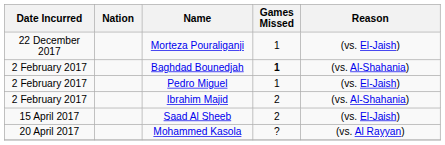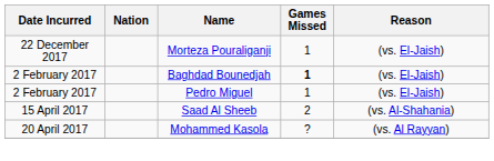 <table class="wikitable" style="font-size: 90%; text-align: center;">
 <tr>
 <th width=120>Date Incurred</th>
 <th width=60>Nation</th>
 <th width=150>Name</th>
 <th width=60>Games Missed</th>
 <th width=190>Reason</th>
 </tr>
 <tr>
 <td>22 December 2017</td>
 <td></td>
 <td><a href='#'>Morteza Pouraliganji</a></td>
 <td>1</td>
 <td> (vs. <a href='#'>El-Jaish</a>)</td>
 </tr>
 <tr>
 <td>2 February 2017</td>
 <td></td>
 <td><a href='#'>Baghdad Bounedjah</a></td>
 <td><strong>1</strong></td>
-<td> (vs. <a href='#'>Al-Shahania</a>)</td>
+<td> (vs. <a href='#'>El-Jaish</a>)</td>
 </tr>
 <tr>
 <td>2 February 2017</td>
 <td></td>
 <td><a href='#'>Pedro Miguel</a></td>
 <td>1</td>
 <td> (vs. <a href='#'>El-Jaish</a>)</td>
 </tr>
 <tr>
-<td>2 February 2017</td>
-<td></td>
-<td><a href='#'>Ibrahim Majid</a></td>
-<td>2</td>
-<td> (vs. <a href='#'>Al-Shahania</a>)</td>
-</tr>
-<tr>
 <td>15 April 2017</td>
 <td></td>
 <td><a href='#'>Saad Al Sheeb</a></td>
 <td>2</td>
-<td> (vs. <a href='#'>El-Jaish</a>)</td>
+<td> (vs. <a href='#'>Al-Shahania</a>)</td>
 </tr>
 <tr>
 <td>20 April 2017</td>
 <td></td>
 <td><a href='#'>Mohammed Kasola</a></td>
 <td>?</td>
 <td> (vs. <a href='#'>Al Rayyan</a>)</td>
 </tr>
 <tr>
 </tr>
 </table>
